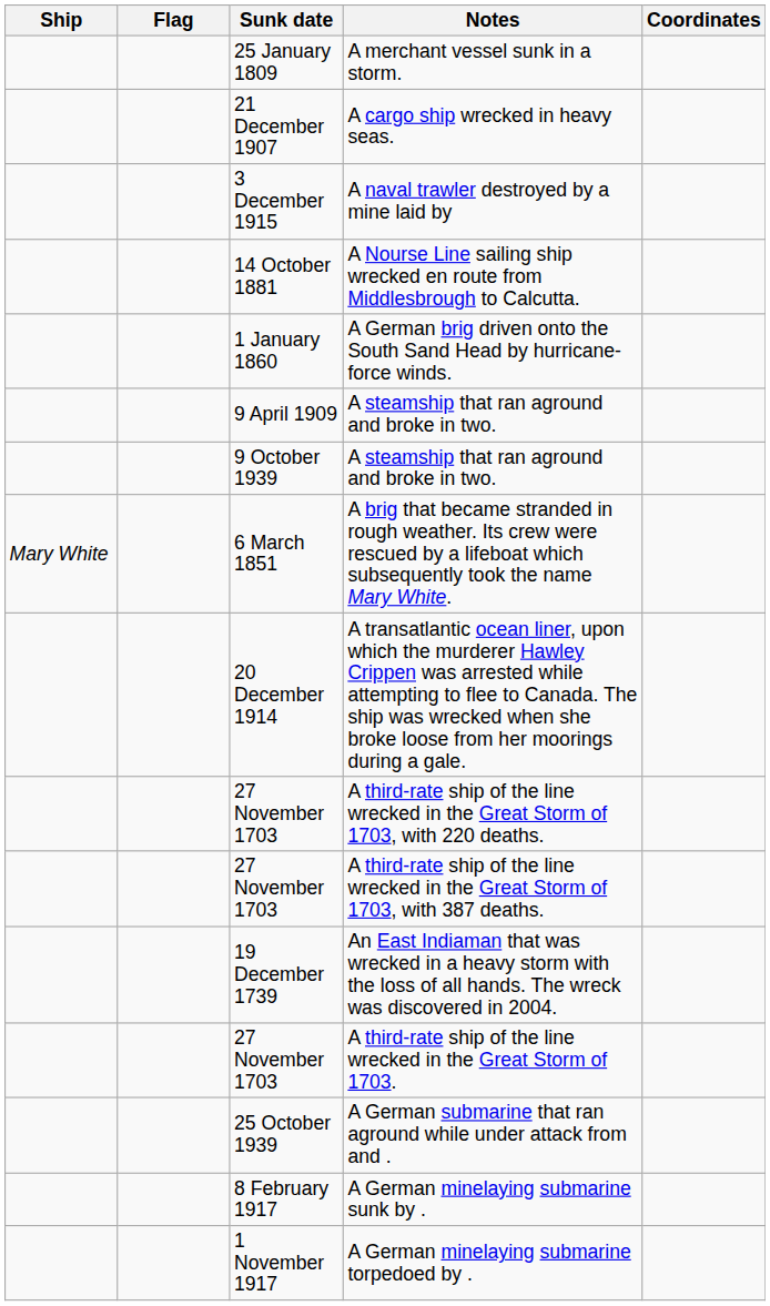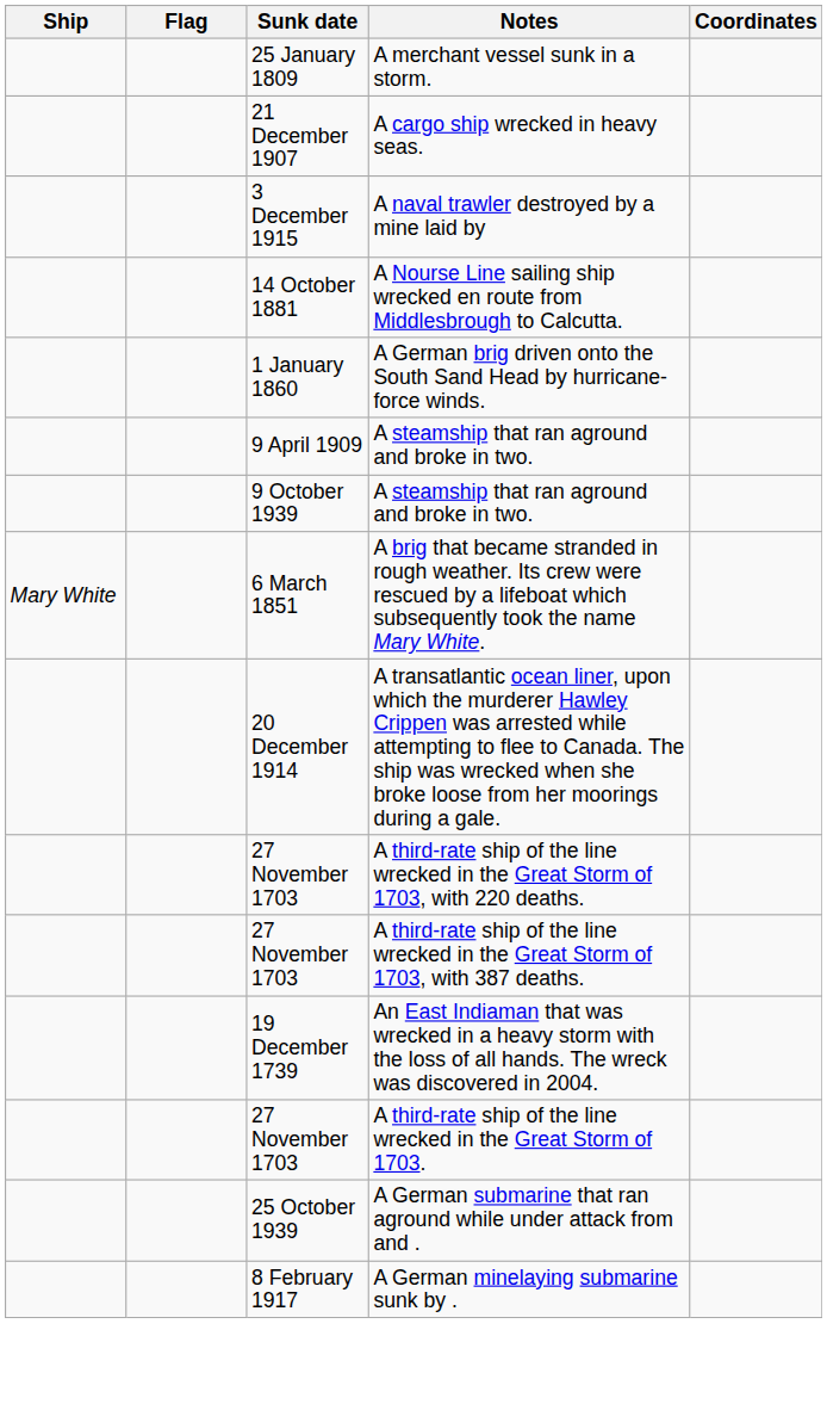 <table class=wikitable | style = "width:100%">
 <tr>
 <th style="width:15%">Ship</th>
 <th style="width:15%">Flag</th>
 <th style="width:15%">Sunk date</th>
 <th style="width:40%">Notes</th>
 <th style="width:15%">Coordinates</th>
 </tr>
 <tr>
 <td></td>
 <td></td>
 <td>25 January 1809</td>
 <td>A merchant vessel sunk in a storm.</td>
 <td></td>
 </tr>
 <tr>
 <td></td>
 <td></td>
 <td>21 December 1907</td>
 <td>A <a href='#'>cargo ship</a> wrecked in heavy seas.</td>
 <td></td>
 </tr>
 <tr>
 <td></td>
 <td></td>
 <td>3 December 1915</td>
 <td>A <a href='#'>naval trawler</a> destroyed by a mine laid by </td>
 <td></td>
 </tr>
 <tr>
 <td></td>
 <td></td>
 <td>14 October 1881</td>
 <td>A <a href='#'>Nourse Line</a> sailing ship wrecked en route from <a href='#'>Middlesbrough</a> to Calcutta.</td>
 <td></td>
 </tr>
 <tr>
 <td></td>
 <td></td>
 <td>1 January 1860</td>
 <td>A German <a href='#'>brig</a> driven onto the South Sand Head by hurricane-force winds.</td>
 <td></td>
 </tr>
 <tr>
 <td></td>
 <td></td>
 <td>9 April 1909</td>
 <td>A <a href='#'>steamship</a> that ran aground and broke in two.</td>
 <td></td>
 </tr>
 <tr>
 <td></td>
 <td></td>
 <td>9 October 1939</td>
 <td>A <a href='#'>steamship</a> that ran aground and broke in two.</td>
 <td></td>
 </tr>
 <tr>
 <td><em>Mary White</em></td>
 <td></td>
 <td>6 March 1851</td>
 <td>A <a href='#'>brig</a> that became stranded in rough weather. Its crew were rescued by a lifeboat which subsequently took the name <a href='#'><em>Mary White</em></a>.</td>
 <td></td>
 </tr>
 <tr>
 <td></td>
 <td></td>
 <td>20 December 1914</td>
 <td>A transatlantic <a href='#'>ocean liner</a>, upon which the murderer <a href='#'>Hawley Crippen</a> was arrested while attempting to flee to Canada. The ship was wrecked when she broke loose from her moorings during a gale.</td>
 <td></td>
 </tr>
 <tr>
 <td></td>
 <td></td>
 <td>27 November 1703</td>
 <td>A <a href='#'>third-rate</a> ship of the line wrecked in the <a href='#'>Great Storm of 1703</a>, with 220 deaths.</td>
 <td></td>
 </tr>
 <tr>
 <td></td>
 <td></td>
 <td>27 November 1703</td>
 <td>A <a href='#'>third-rate</a> ship of the line wrecked in the <a href='#'>Great Storm of 1703</a>, with 387 deaths.</td>
 <td></td>
 </tr>
 <tr>
 <td></td>
 <td></td>
 <td>19 December 1739</td>
 <td>An <a href='#'>East Indiaman</a> that was wrecked in a heavy storm with the loss of all hands. The wreck was discovered in 2004.</td>
 <td></td>
 </tr>
 <tr>
 <td></td>
 <td></td>
 <td>27 November 1703</td>
 <td>A <a href='#'>third-rate</a> ship of the line wrecked in the <a href='#'>Great Storm of 1703</a>.</td>
 <td></td>
 </tr>
 <tr>
 <td></td>
 <td></td>
 <td>25 October 1939</td>
 <td>A German <a href='#'>submarine</a> that ran aground while under attack from  and .</td>
 <td></td>
 </tr>
 <tr>
 <td></td>
 <td></td>
 <td>8 February 1917</td>
 <td>A German <a href='#'>minelaying</a> <a href='#'>submarine</a> sunk by .</td>
 <td></td>
 </tr>
-<tr>
-<td></td>
-<td></td>
-<td>1 November 1917</td>
-<td>A German <a href='#'>minelaying</a> <a href='#'>submarine</a> torpedoed by .</td>
-<td></td>
-</tr>
 </table>
